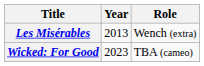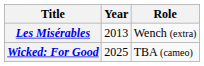 <table class="wikitable plainrowheaders sortable">
 <tr>
 <th scope="col" class="unsortable">Title</th>
 <th scope="col" class="unsortable">Year</th>
 <th scope="col" class="unsortable">Role</th>
 </tr>
 <tr>
 <th scope="row"><em><a href='#'>Les Misérables</a></em></th>
 <td>2013</td>
 <td>Wench <small>(extra)</small></td>
 </tr>
 <tr>
 <th scope="row"><em><a href='#'>Wicked: For Good</a></em></th>
-<td>2023</td>
+<td>2025</td>
 <td>TBA <small>(cameo)</small></td>
 </tr>
 </table>
